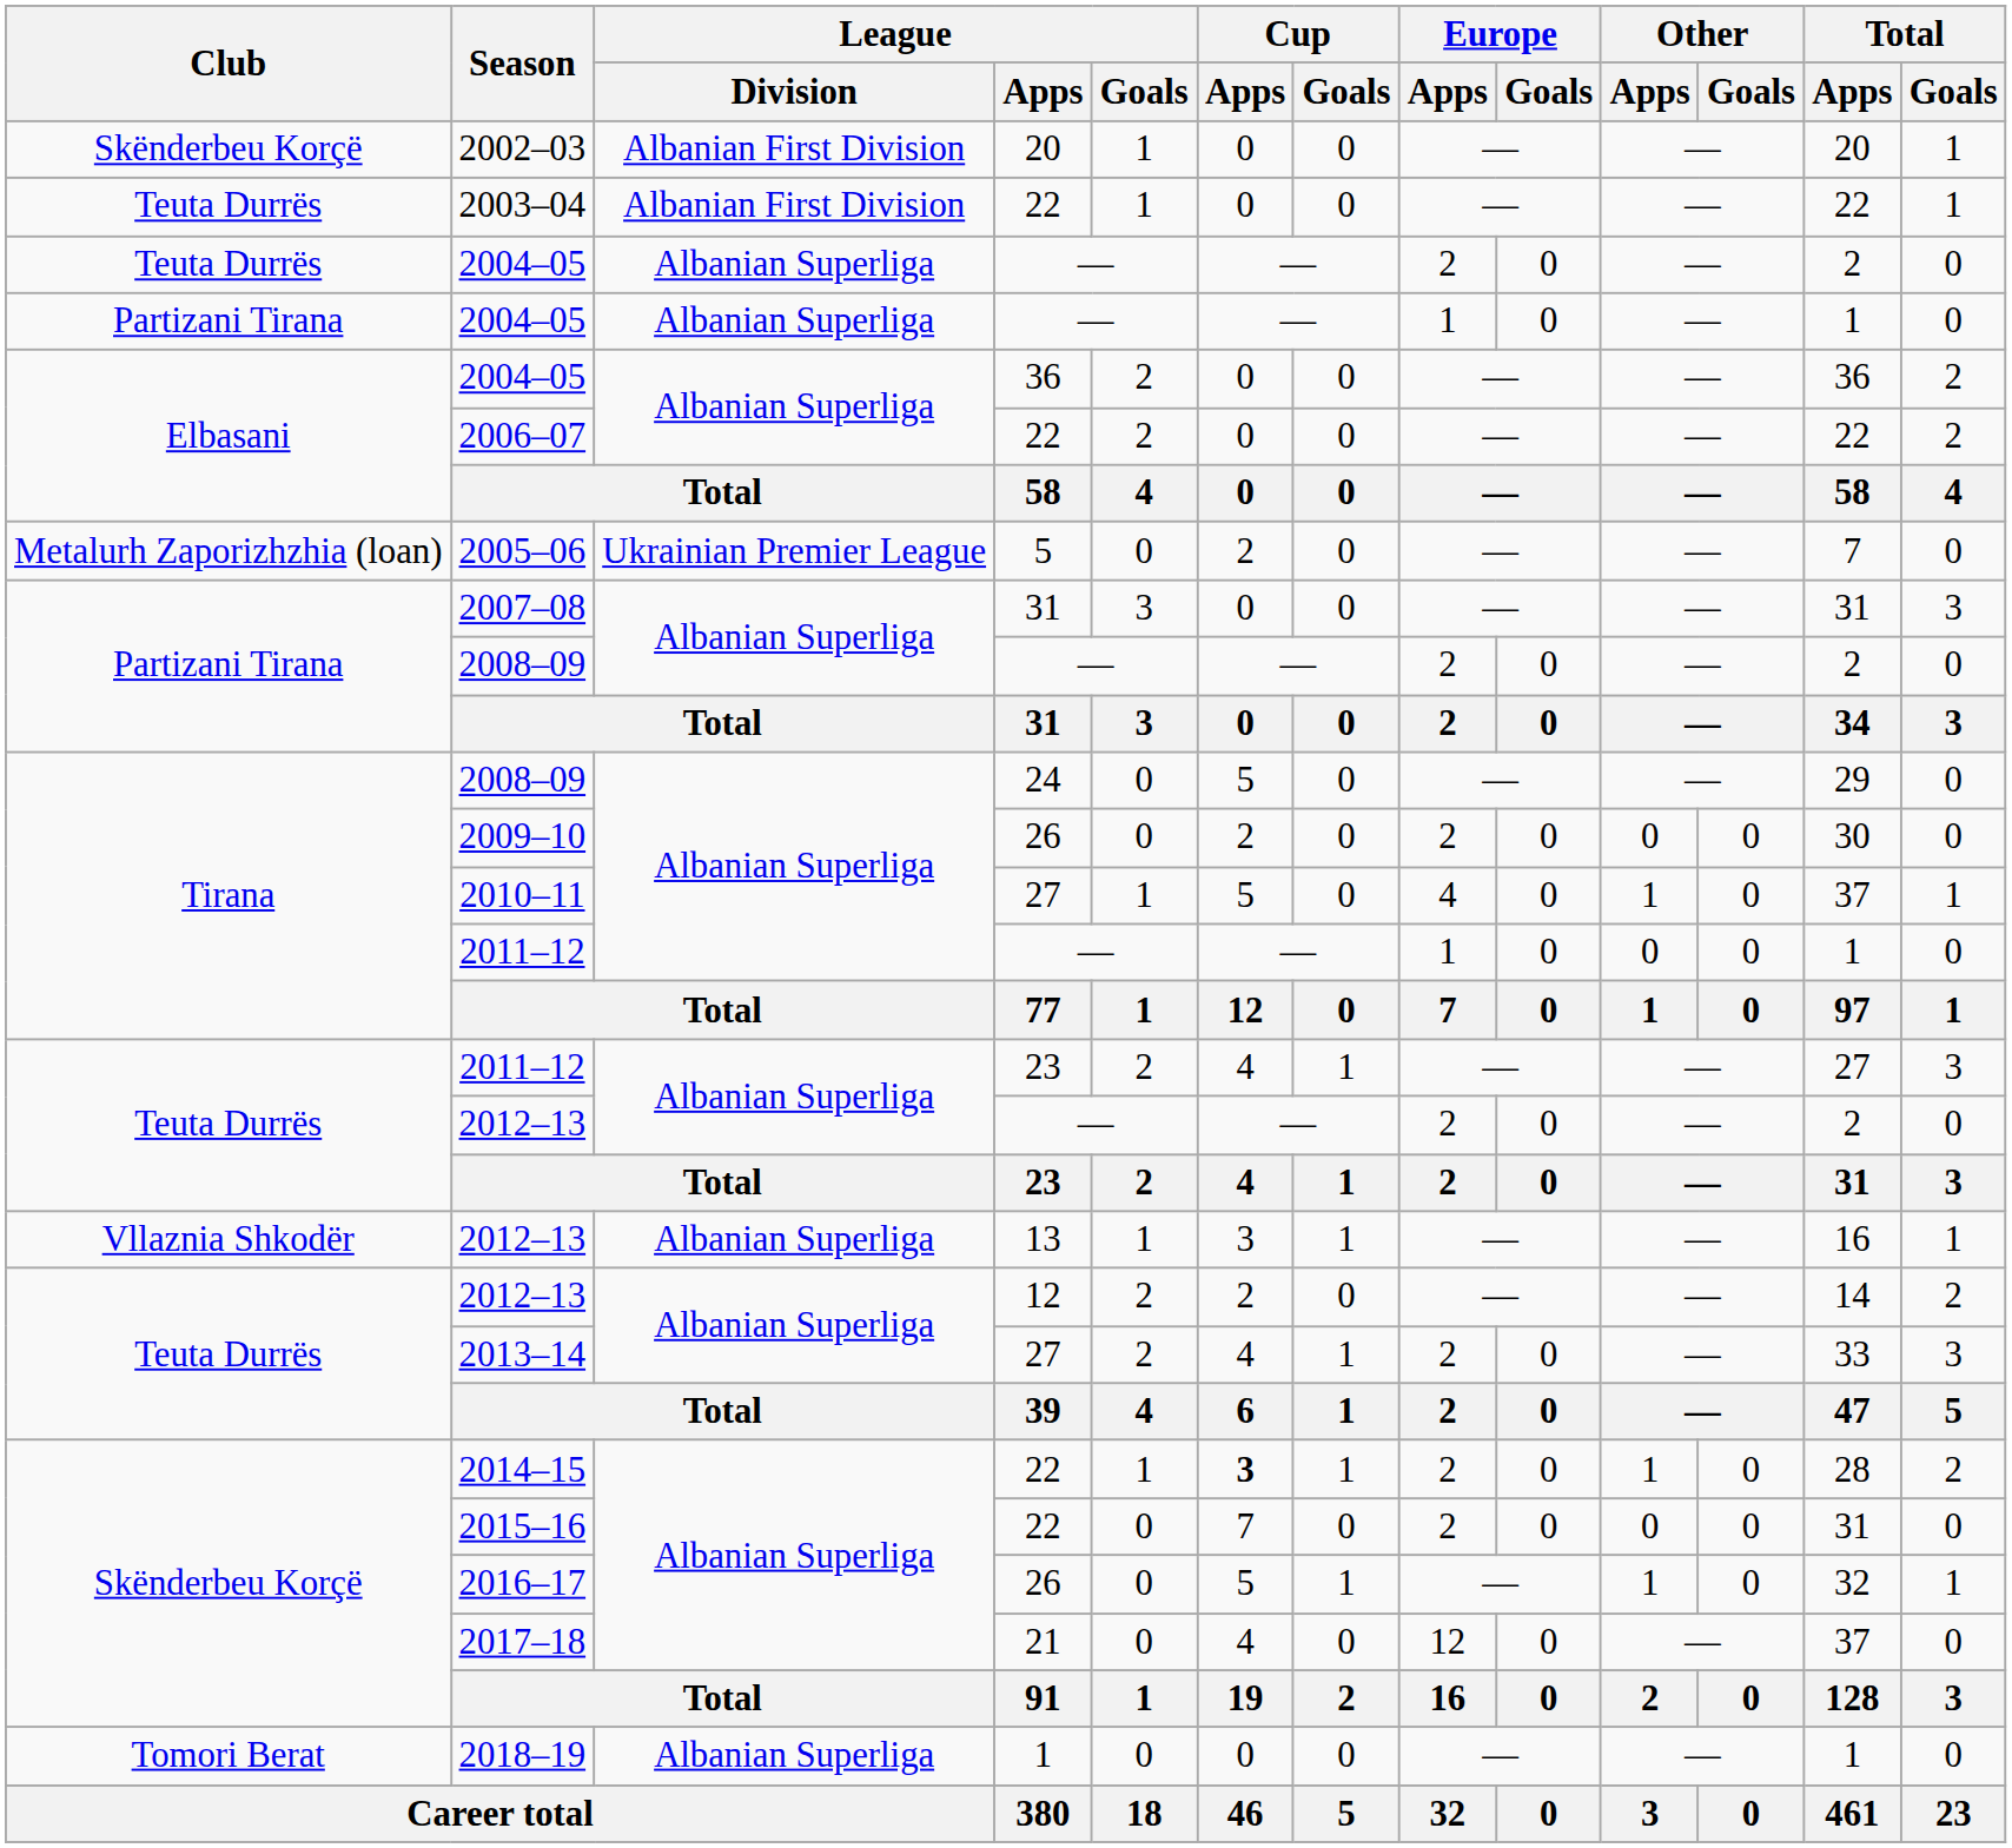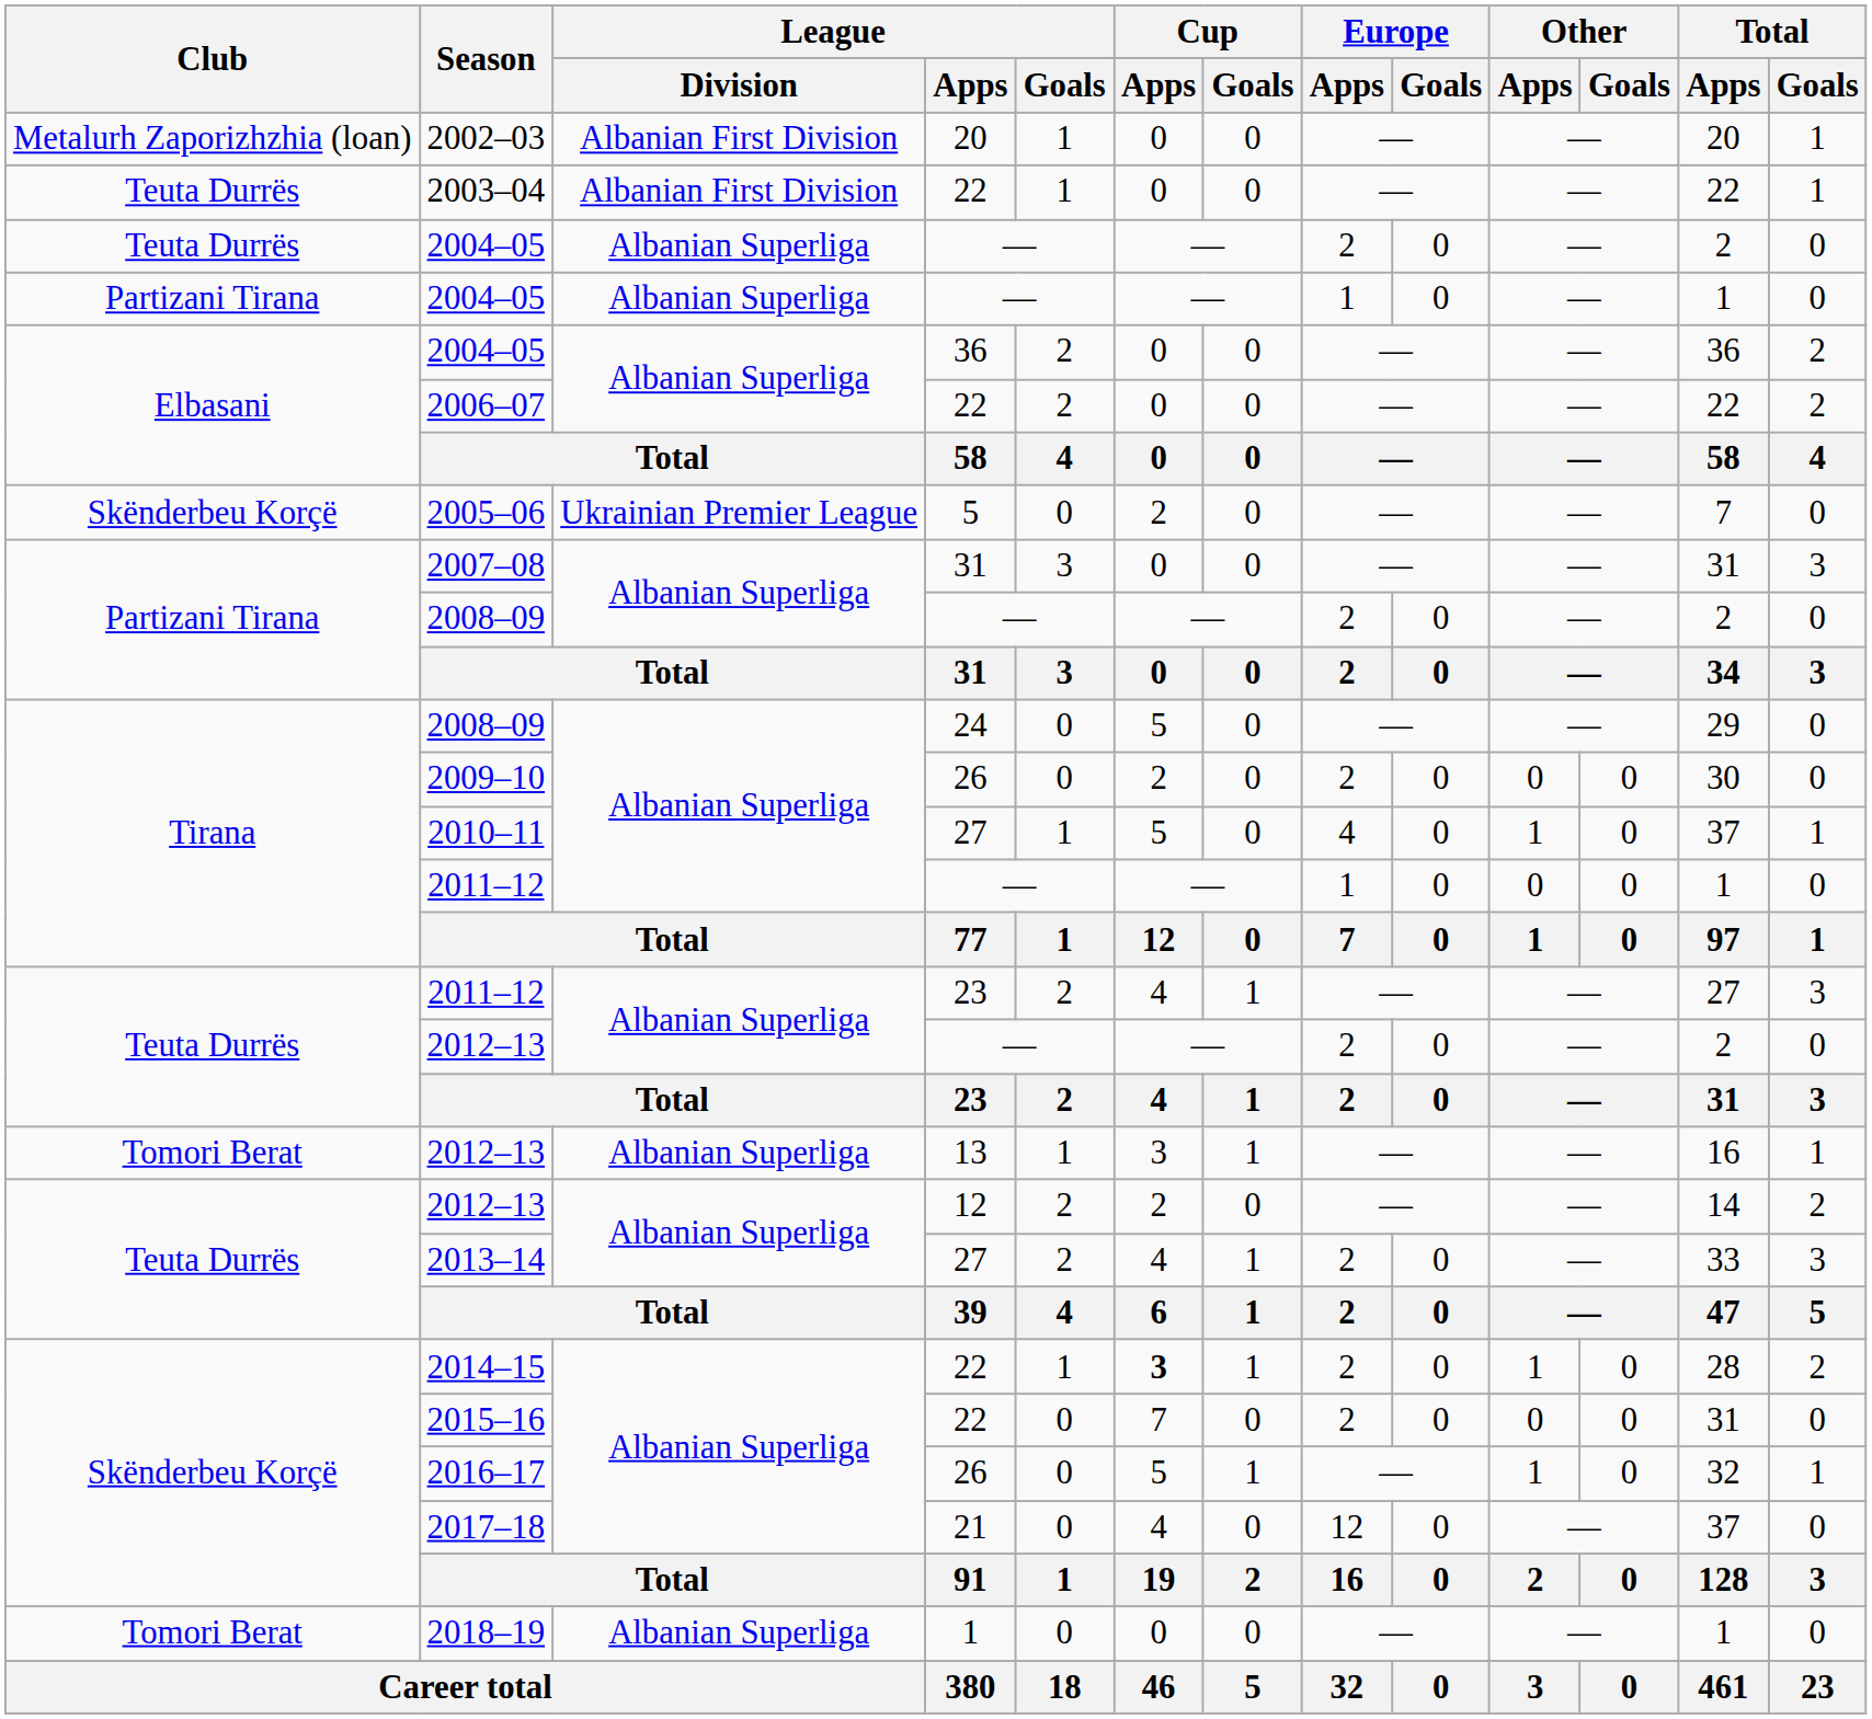 <table class="wikitable" style="text-align: center;">
 <tr>
 <th rowspan="2">Club</th>
 <th rowspan="2">Season</th>
 <th colspan="3">League</th>
 <th colspan="2">Cup</th>
 <th colspan="2"><a href='#'>Europe</a></th>
 <th colspan="2">Other</th>
 <th colspan="2">Total</th>
 </tr>
 <tr>
 <th>Division</th>
 <th>Apps</th>
 <th>Goals</th>
 <th>Apps</th>
 <th>Goals</th>
 <th>Apps</th>
 <th>Goals</th>
 <th>Apps</th>
 <th>Goals</th>
 <th>Apps</th>
 <th>Goals</th>
 </tr>
 <tr>
-<td rowspan="1"><a href='#'>Skënderbeu Korçë</a></td>
+<td rowspan="1"><a href='#'>Metalurh Zaporizhzhia</a> (loan)</td>
 <td>2002–03</td>
 <td rowspan="1"><a href='#'>Albanian First Division</a></td>
 <td>20</td>
 <td>1</td>
 <td>0</td>
 <td>0</td>
 <td colspan="2">—</td>
 <td colspan="2">—</td>
 <td>20</td>
 <td>1</td>
 </tr>
 <tr>
 <td rowspan="1"><a href='#'>Teuta Durrës</a></td>
 <td>2003–04</td>
 <td rowspan="1"><a href='#'>Albanian First Division</a></td>
 <td>22</td>
 <td>1</td>
 <td>0</td>
 <td>0</td>
 <td colspan="2">—</td>
 <td colspan="2">—</td>
 <td>22</td>
 <td>1</td>
 </tr>
 <tr>
 <td rowspan="1"><a href='#'>Teuta Durrës</a></td>
 <td><a href='#'>2004–05</a></td>
 <td rowspan="1"><a href='#'>Albanian Superliga</a></td>
 <td colspan="2">—</td>
 <td colspan="2">—</td>
 <td>2</td>
 <td>0</td>
 <td colspan="2">—</td>
 <td>2</td>
 <td>0</td>
 </tr>
 <tr>
 <td rowspan="1"><a href='#'>Partizani Tirana</a></td>
 <td><a href='#'>2004–05</a></td>
 <td rowspan="1"><a href='#'>Albanian Superliga</a></td>
 <td colspan="2">—</td>
 <td colspan="2">—</td>
 <td>1</td>
 <td>0</td>
 <td colspan="2">—</td>
 <td>1</td>
 <td>0</td>
 </tr>
 <tr>
 <td rowspan="3"><a href='#'>Elbasani</a></td>
 <td><a href='#'>2004–05</a></td>
 <td rowspan="2"><a href='#'>Albanian Superliga</a></td>
 <td>36</td>
 <td>2</td>
 <td>0</td>
 <td>0</td>
 <td colspan="2">—</td>
 <td colspan="2">—</td>
 <td>36</td>
 <td>2</td>
 </tr>
 <tr>
 <td><a href='#'>2006–07</a></td>
 <td>22</td>
 <td>2</td>
 <td>0</td>
 <td>0</td>
 <td colspan="2">—</td>
 <td colspan="2">—</td>
 <td>22</td>
 <td>2</td>
 </tr>
 <tr>
 <th colspan="2">Total</th>
 <th>58</th>
 <th>4</th>
 <th>0</th>
 <th>0</th>
 <th colspan="2">—</th>
 <th colspan="2">—</th>
 <th>58</th>
 <th>4</th>
 </tr>
 <tr>
-<td rowspan="1"><a href='#'>Metalurh Zaporizhzhia</a> (loan)</td>
+<td rowspan="1"><a href='#'>Skënderbeu Korçë</a></td>
 <td><a href='#'>2005–06</a></td>
 <td rowspan="1"><a href='#'>Ukrainian Premier League</a></td>
 <td>5</td>
 <td>0</td>
 <td>2</td>
 <td>0</td>
 <td colspan="2">—</td>
 <td colspan="2">—</td>
 <td>7</td>
 <td>0</td>
 </tr>
 <tr>
 <td rowspan="3"><a href='#'>Partizani Tirana</a></td>
 <td><a href='#'>2007–08</a></td>
 <td rowspan="2"><a href='#'>Albanian Superliga</a></td>
 <td>31</td>
 <td>3</td>
 <td>0</td>
 <td>0</td>
 <td colspan="2">—</td>
 <td colspan="2">—</td>
 <td>31</td>
 <td>3</td>
 </tr>
 <tr>
 <td><a href='#'>2008–09</a></td>
 <td colspan="2">—</td>
 <td colspan="2">—</td>
 <td>2</td>
 <td>0</td>
 <td colspan="2">—</td>
 <td>2</td>
 <td>0</td>
 </tr>
 <tr>
 <th colspan="2">Total</th>
 <th>31</th>
 <th>3</th>
 <th>0</th>
 <th>0</th>
 <th>2</th>
 <th>0</th>
 <th colspan="2">—</th>
 <th>34</th>
 <th>3</th>
 </tr>
 <tr>
 <td rowspan="5"><a href='#'>Tirana</a></td>
 <td><a href='#'>2008–09</a></td>
 <td rowspan="4"><a href='#'>Albanian Superliga</a></td>
 <td>24</td>
 <td>0</td>
 <td>5</td>
 <td>0</td>
 <td colspan="2">—</td>
 <td colspan="2">—</td>
 <td>29</td>
 <td>0</td>
 </tr>
 <tr>
 <td><a href='#'>2009–10</a></td>
 <td>26</td>
 <td>0</td>
 <td>2</td>
 <td>0</td>
 <td>2</td>
 <td>0</td>
 <td>0</td>
 <td>0</td>
 <td>30</td>
 <td>0</td>
 </tr>
 <tr>
 <td><a href='#'>2010–11</a></td>
 <td>27</td>
 <td>1</td>
 <td>5</td>
 <td>0</td>
 <td>4</td>
 <td>0</td>
 <td>1</td>
 <td>0</td>
 <td>37</td>
 <td>1</td>
 </tr>
 <tr>
 <td><a href='#'>2011–12</a></td>
 <td colspan="2">—</td>
 <td colspan="2">—</td>
 <td>1</td>
 <td>0</td>
 <td>0</td>
 <td>0</td>
 <td>1</td>
 <td>0</td>
 </tr>
 <tr>
 <th colspan="2">Total</th>
 <th>77</th>
 <th>1</th>
 <th>12</th>
 <th>0</th>
 <th>7</th>
 <th>0</th>
 <th>1</th>
 <th>0</th>
 <th>97</th>
 <th>1</th>
 </tr>
 <tr>
 <td rowspan="3"><a href='#'>Teuta Durrës</a></td>
 <td><a href='#'>2011–12</a></td>
 <td rowspan="2"><a href='#'>Albanian Superliga</a></td>
 <td>23</td>
 <td>2</td>
 <td>4</td>
 <td>1</td>
 <td colspan="2">—</td>
 <td colspan="2">—</td>
 <td>27</td>
 <td>3</td>
 </tr>
 <tr>
 <td><a href='#'>2012–13</a></td>
 <td colspan="2">—</td>
 <td colspan="2">—</td>
 <td>2</td>
 <td>0</td>
 <td colspan="2">—</td>
 <td>2</td>
 <td>0</td>
 </tr>
 <tr>
 <th colspan="2">Total</th>
 <th>23</th>
 <th>2</th>
 <th>4</th>
 <th>1</th>
 <th>2</th>
 <th>0</th>
 <th colspan="2">—</th>
 <th>31</th>
 <th>3</th>
 </tr>
 <tr>
-<td rowspan="1"><a href='#'>Vllaznia Shkodër</a></td>
+<td rowspan="1"><a href='#'>Tomori Berat</a></td>
 <td><a href='#'>2012–13</a></td>
 <td rowspan="1"><a href='#'>Albanian Superliga</a></td>
 <td>13</td>
 <td>1</td>
 <td>3</td>
 <td>1</td>
 <td colspan="2">—</td>
 <td colspan="2">—</td>
 <td>16</td>
 <td>1</td>
 </tr>
 <tr>
 <td rowspan="3"><a href='#'>Teuta Durrës</a></td>
 <td><a href='#'>2012–13</a></td>
 <td rowspan="2"><a href='#'>Albanian Superliga</a></td>
 <td>12</td>
 <td>2</td>
 <td>2</td>
 <td>0</td>
 <td colspan="2">—</td>
 <td colspan="2">—</td>
 <td>14</td>
 <td>2</td>
 </tr>
 <tr>
 <td><a href='#'>2013–14</a></td>
 <td>27</td>
 <td>2</td>
 <td>4</td>
 <td>1</td>
 <td>2</td>
 <td>0</td>
 <td colspan="2">—</td>
 <td>33</td>
 <td>3</td>
 </tr>
 <tr>
 <th colspan="2">Total</th>
 <th>39</th>
 <th>4</th>
 <th>6</th>
 <th>1</th>
 <th>2</th>
 <th>0</th>
 <th colspan="2">—</th>
 <th>47</th>
 <th>5</th>
 </tr>
 <tr>
 <td rowspan="5"><a href='#'>Skënderbeu Korçë</a></td>
 <td><a href='#'>2014–15</a></td>
 <td rowspan="4"><a href='#'>Albanian Superliga</a></td>
 <td>22</td>
 <td>1</td>
 <td><strong>3</strong></td>
 <td>1</td>
 <td>2</td>
 <td>0</td>
 <td>1</td>
 <td>0</td>
 <td>28</td>
 <td>2</td>
 </tr>
 <tr>
 <td><a href='#'>2015–16</a></td>
 <td>22</td>
 <td>0</td>
 <td>7</td>
 <td>0</td>
 <td>2</td>
 <td>0</td>
 <td>0</td>
 <td>0</td>
 <td>31</td>
 <td>0</td>
 </tr>
 <tr>
 <td><a href='#'>2016–17</a></td>
 <td>26</td>
 <td>0</td>
 <td>5</td>
 <td>1</td>
 <td colspan="2">—</td>
 <td>1</td>
 <td>0</td>
 <td>32</td>
 <td>1</td>
 </tr>
 <tr>
 <td><a href='#'>2017–18</a></td>
 <td>21</td>
 <td>0</td>
 <td>4</td>
 <td>0</td>
 <td>12</td>
 <td>0</td>
 <td colspan="2">—</td>
 <td>37</td>
 <td>0</td>
 </tr>
 <tr>
 <th colspan="2">Total</th>
 <th>91</th>
 <th>1</th>
 <th>19</th>
 <th>2</th>
 <th>16</th>
 <th>0</th>
 <th>2</th>
 <th>0</th>
 <th>128</th>
 <th>3</th>
 </tr>
 <tr>
 <td rowspan="1"><a href='#'>Tomori Berat</a></td>
 <td><a href='#'>2018–19</a></td>
 <td rowspan="1"><a href='#'>Albanian Superliga</a></td>
 <td>1</td>
 <td>0</td>
 <td>0</td>
 <td>0</td>
 <td colspan="2">—</td>
 <td colspan="2">—</td>
 <td>1</td>
 <td>0</td>
 </tr>
 <tr>
 <th colspan="3">Career total</th>
 <th>380</th>
 <th>18</th>
 <th>46</th>
 <th>5</th>
 <th>32</th>
 <th>0</th>
 <th>3</th>
 <th>0</th>
 <th>461</th>
 <th>23</th>
 </tr>
 </table>
